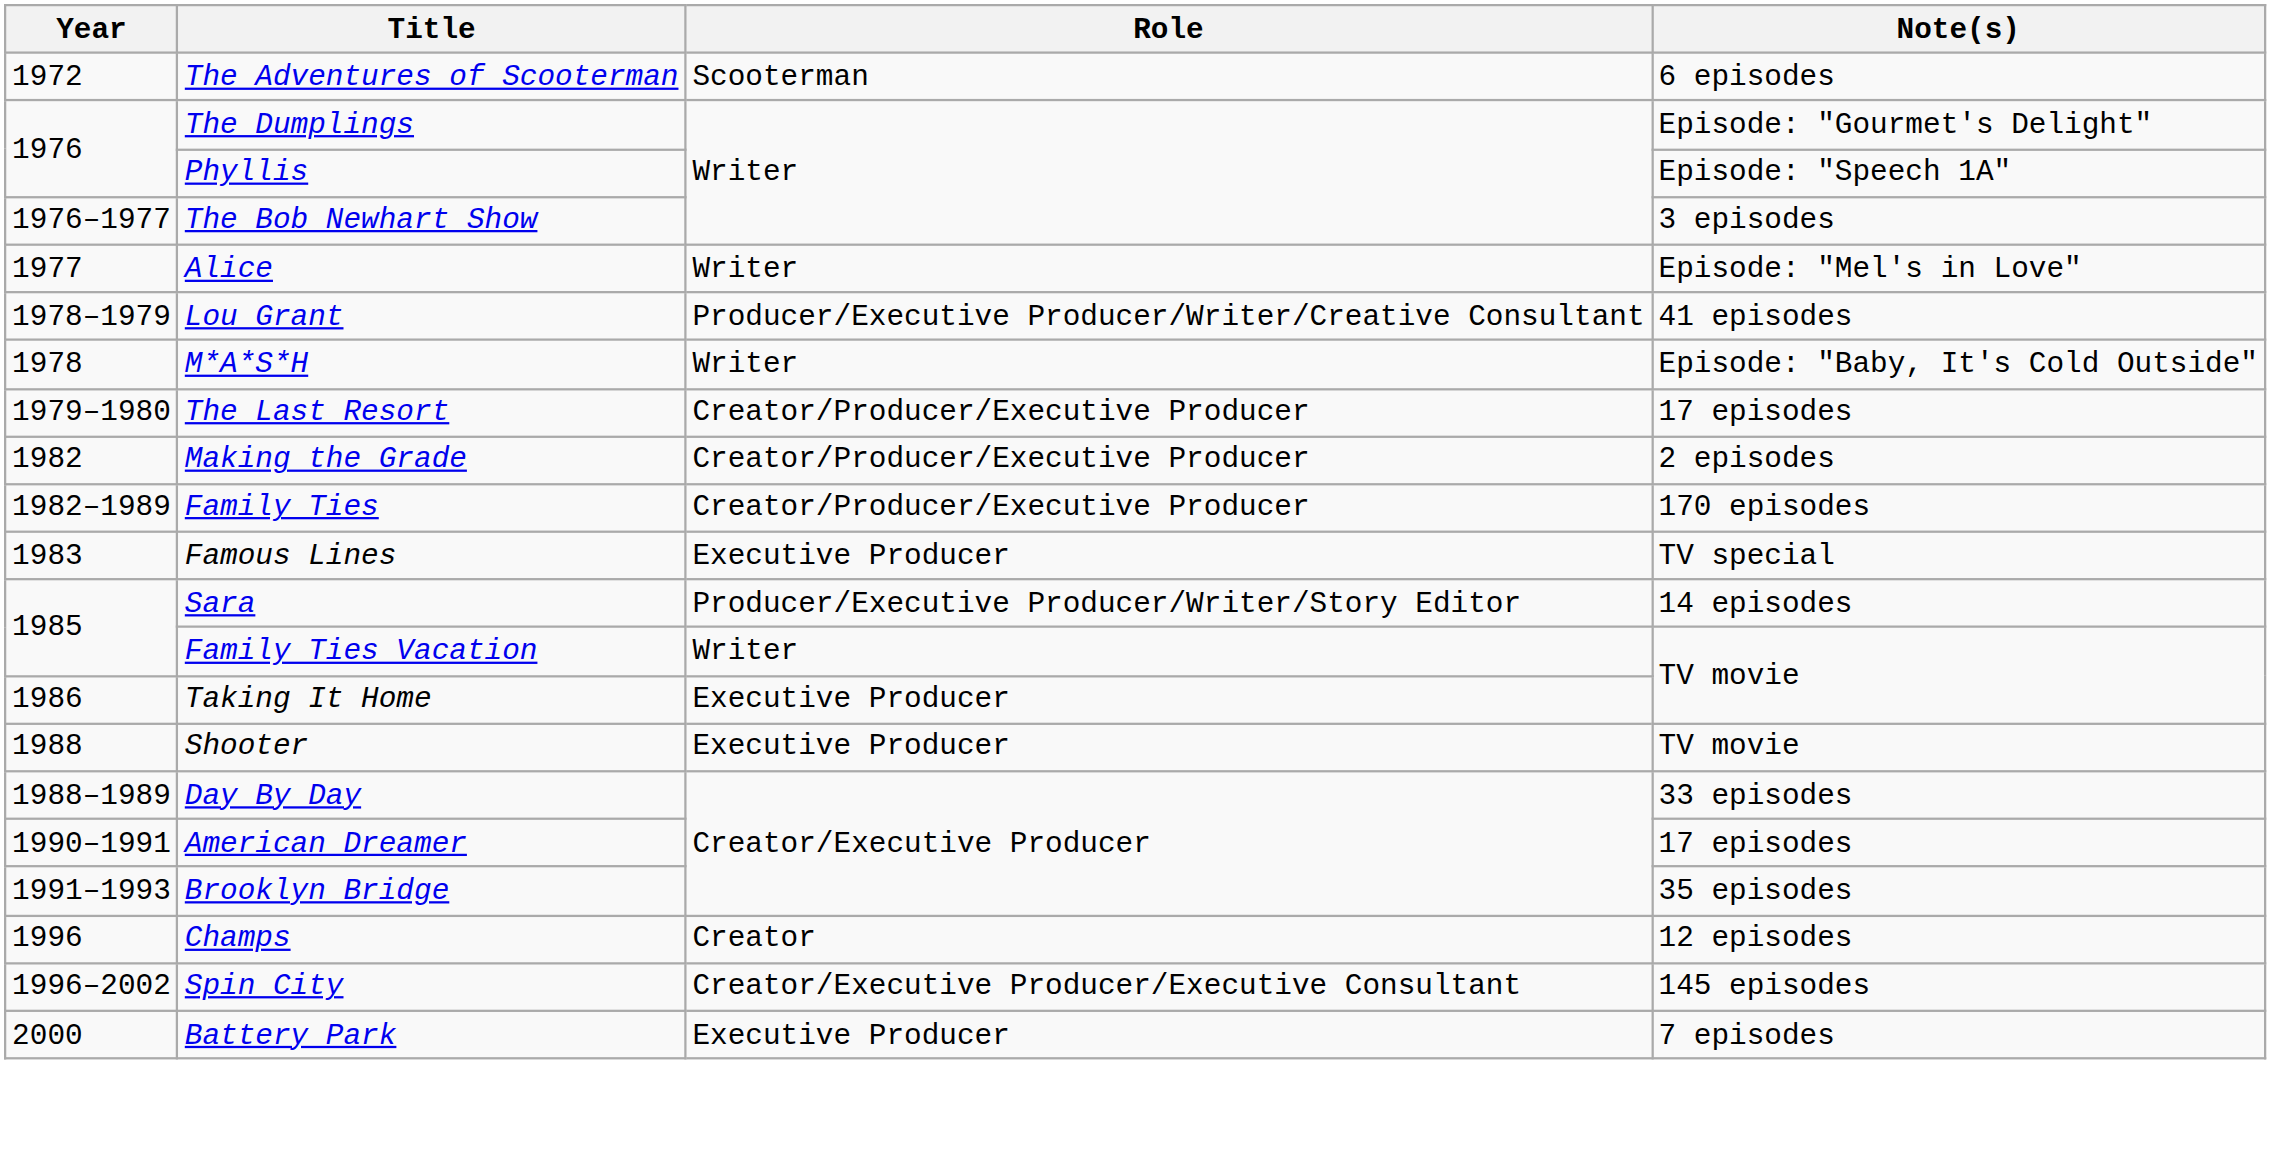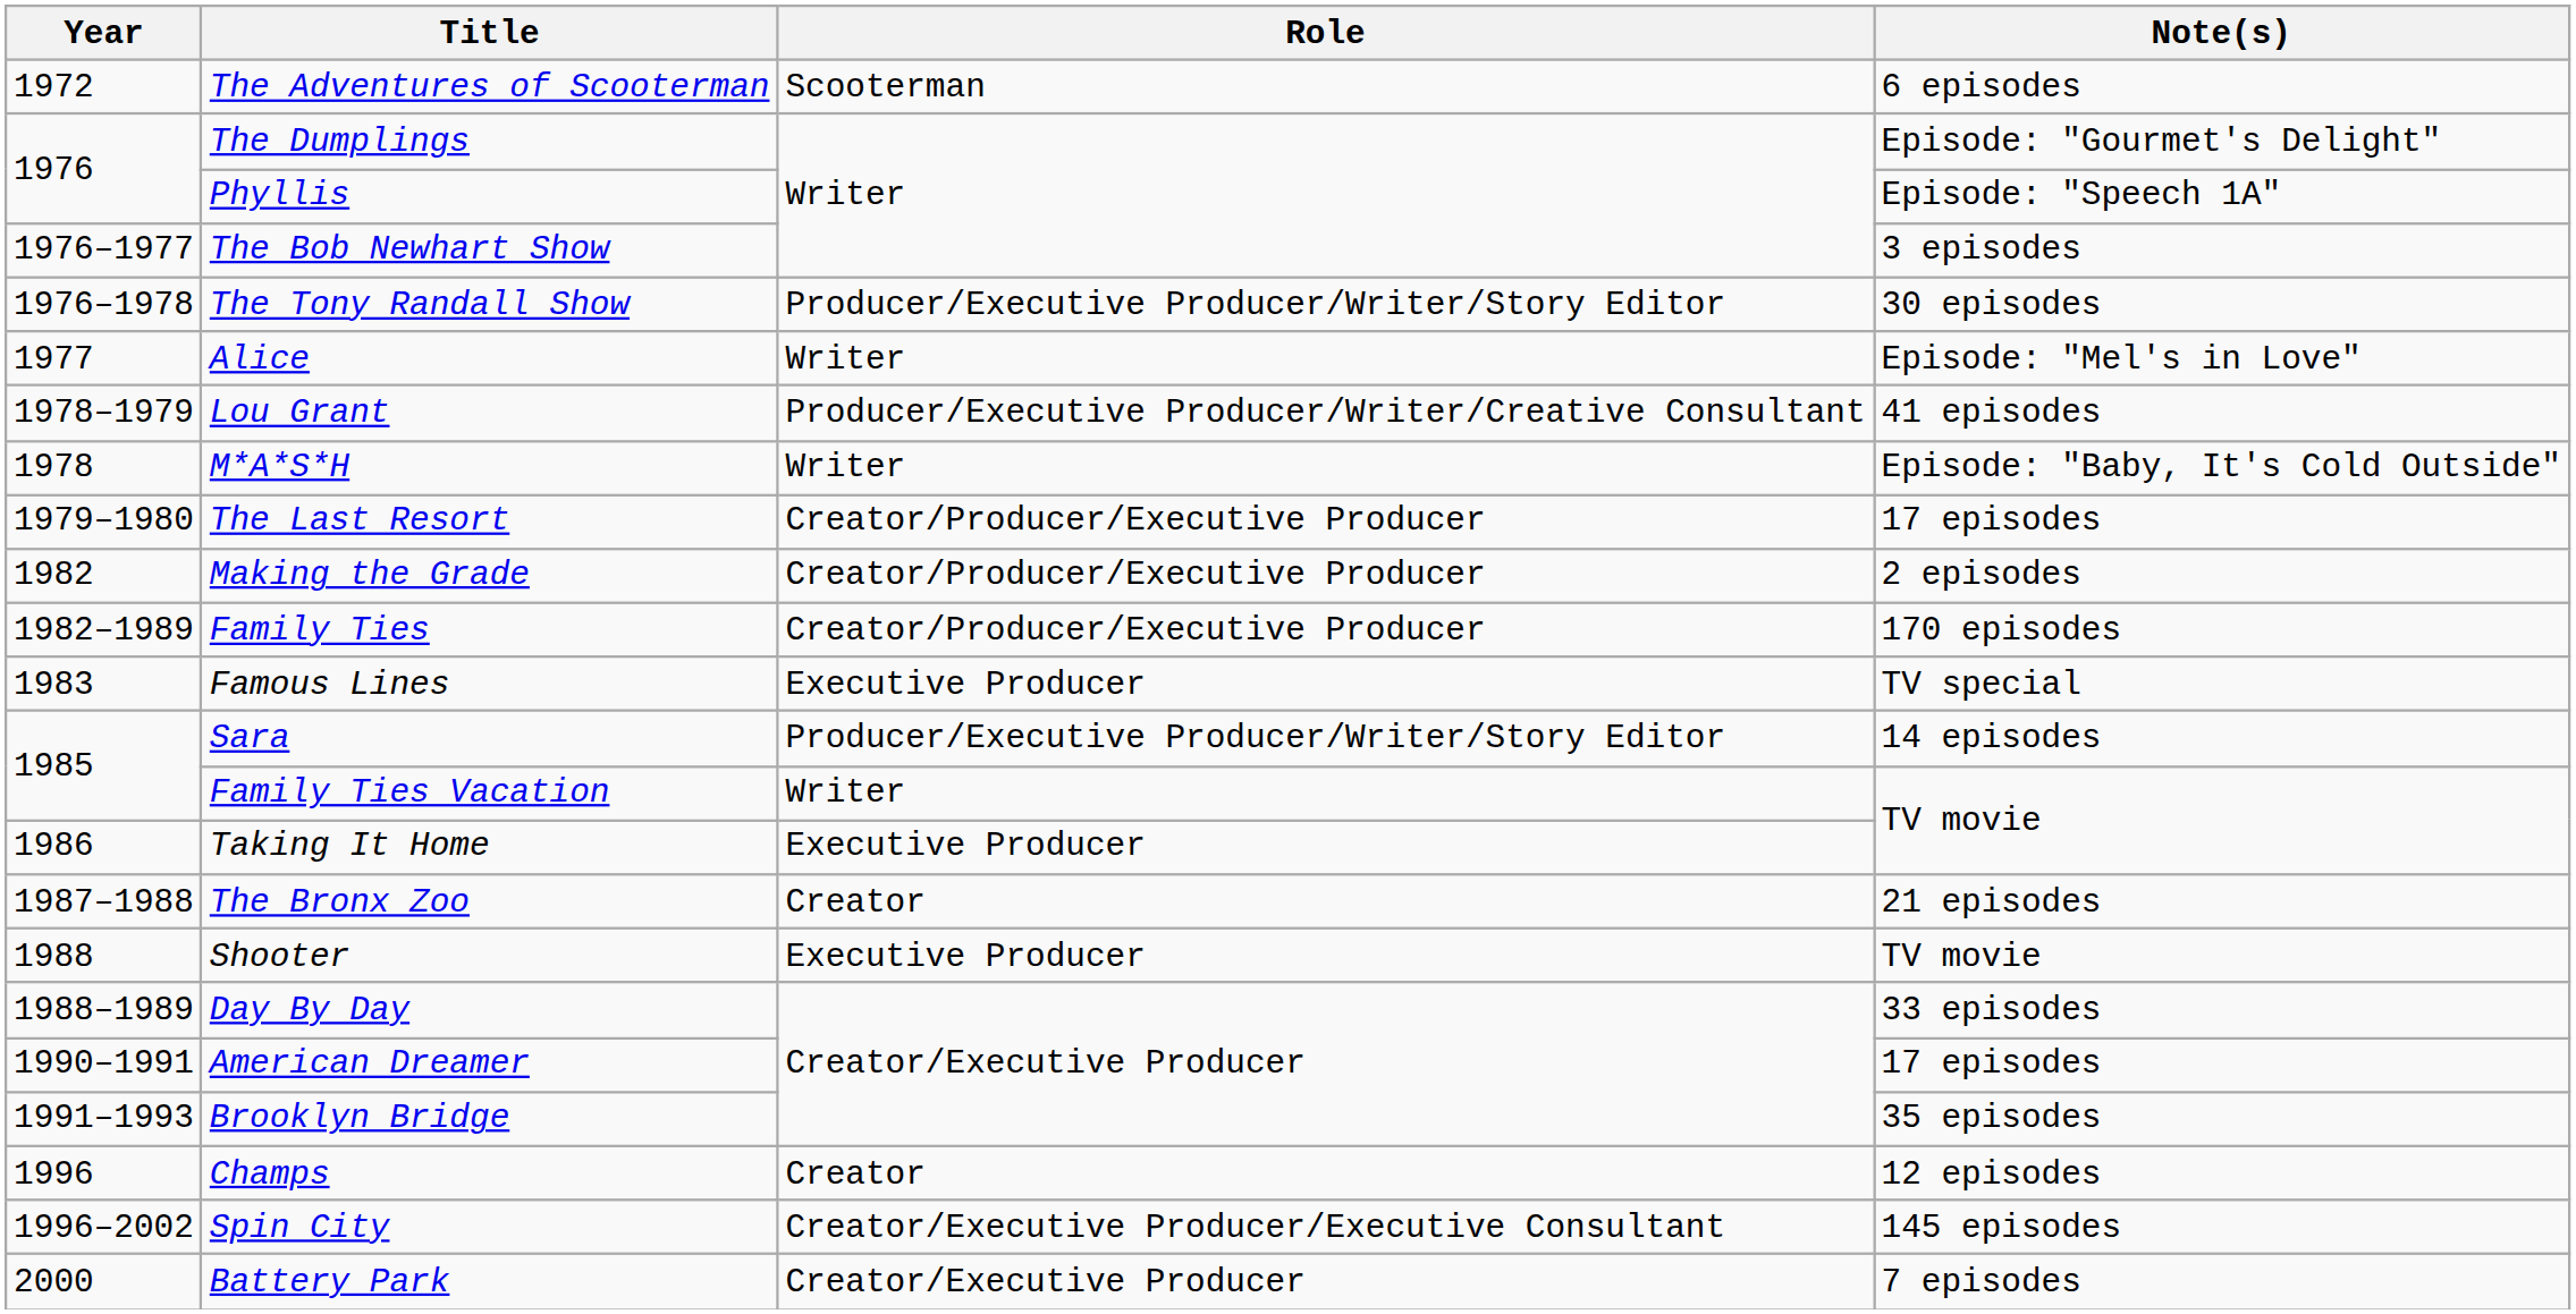 <table class="wikitable sortable">
 <tr>
 <th>Year</th>
 <th>Title</th>
 <th>Role</th>
 <th>Note(s)</th>
 </tr>
 <tr>
 <td>1972</td>
 <td><em><a href='#'>The Adventures of Scooterman</a></em></td>
 <td>Scooterman</td>
 <td>6 episodes</td>
 </tr>
 <tr>
 <td rowspan=2>1976</td>
 <td><em><a href='#'>The Dumplings</a></em></td>
 <td rowspan=3>Writer</td>
 <td>Episode: "Gourmet's Delight"</td>
 </tr>
 <tr>
 <td><em><a href='#'>Phyllis</a></em></td>
 <td>Episode: "Speech 1A"</td>
 </tr>
 <tr>
 <td>1976–1977</td>
 <td><em><a href='#'>The Bob Newhart Show</a></em></td>
 <td>3 episodes</td>
+</tr>
+<tr>
+<td>1976–1978</td>
+<td><em><a href='#'>The Tony Randall Show</a></em></td>
+<td>Producer/Executive Producer/Writer/Story Editor</td>
+<td>30 episodes</td>
 </tr>
 <tr>
 <td>1977</td>
 <td><em><a href='#'>Alice</a></em></td>
 <td>Writer</td>
 <td>Episode: "Mel's in Love"</td>
 </tr>
 <tr>
 <td>1978–1979</td>
 <td><em><a href='#'>Lou Grant</a></em></td>
 <td>Producer/Executive Producer/Writer/Creative Consultant</td>
 <td>41 episodes</td>
 </tr>
 <tr>
 <td>1978</td>
 <td><em><a href='#'>M*A*S*H</a></em></td>
 <td>Writer</td>
 <td>Episode: "Baby, It's Cold Outside"</td>
 </tr>
 <tr>
 <td>1979–1980</td>
 <td><em><a href='#'>The Last Resort</a></em></td>
 <td>Creator/Producer/Executive Producer</td>
 <td>17 episodes</td>
 </tr>
 <tr>
 <td>1982</td>
 <td><em><a href='#'>Making the Grade</a></em></td>
 <td>Creator/Producer/Executive Producer</td>
 <td>2 episodes</td>
 </tr>
 <tr>
 <td>1982–1989</td>
 <td><em><a href='#'>Family Ties</a></em></td>
 <td>Creator/Producer/Executive Producer</td>
 <td>170 episodes</td>
 </tr>
 <tr>
 <td>1983</td>
 <td><em>Famous Lines</em></td>
 <td>Executive Producer</td>
 <td>TV special</td>
 </tr>
 <tr>
 <td rowspan=2>1985</td>
 <td><em><a href='#'>Sara</a></em></td>
 <td>Producer/Executive Producer/Writer/Story Editor</td>
 <td>14 episodes</td>
 </tr>
 <tr>
 <td><em><a href='#'>Family Ties Vacation</a></em></td>
 <td>Writer</td>
 <td rowspan=2>TV movie</td>
 </tr>
 <tr>
 <td>1986</td>
 <td><em>Taking It Home</em></td>
 <td>Executive Producer</td>
 </tr>
 <tr>
+<td>1987–1988</td>
+<td><em><a href='#'>The Bronx Zoo</a></em></td>
+<td>Creator</td>
+<td>21 episodes</td>
+</tr>
+<tr>
 <td>1988</td>
 <td><em>Shooter</em></td>
 <td>Executive Producer</td>
 <td>TV movie</td>
 </tr>
 <tr>
 <td>1988–1989</td>
 <td><em><a href='#'>Day By Day</a></em></td>
 <td rowspan=3>Creator/Executive Producer</td>
 <td>33 episodes</td>
 </tr>
 <tr>
 <td>1990–1991</td>
 <td><em><a href='#'>American Dreamer</a></em></td>
 <td>17 episodes</td>
 </tr>
 <tr>
 <td>1991–1993</td>
 <td><em><a href='#'>Brooklyn Bridge</a></em></td>
 <td>35 episodes</td>
 </tr>
 <tr>
 <td>1996</td>
 <td><em><a href='#'>Champs</a></em></td>
 <td>Creator</td>
 <td>12 episodes</td>
 </tr>
 <tr>
 <td>1996–2002</td>
 <td><em><a href='#'>Spin City</a></em></td>
 <td>Creator/Executive Producer/Executive Consultant</td>
 <td>145 episodes</td>
 </tr>
 <tr>
 <td>2000</td>
 <td><em><a href='#'>Battery Park</a></em></td>
-<td>Executive Producer</td>
+<td>Creator/Executive Producer</td>
 <td>7 episodes</td>
 </tr>
 </table>
